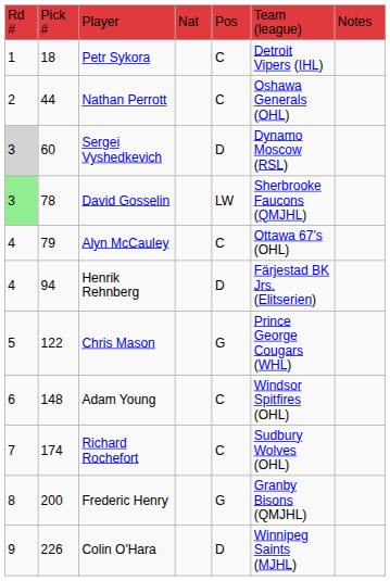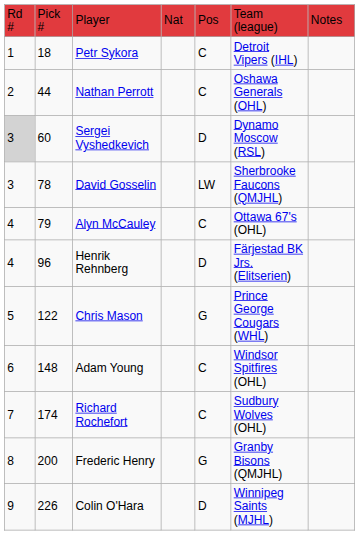 <table class="wikitable" style="width: 75%">
 <tr>
 <td width="5%"; bgcolor="#E13A3E">Rd #</td>
 <td width="5%"; bgcolor="#E13A3E">Pick #</td>
 <td width="5%"; bgcolor="#E13A3E">Player</td>
 <td width="5%"; bgcolor="#E13A3E">Nat</td>
 <td width="5%"; bgcolor="#E13A3E">Pos</td>
 <td width="5%"; bgcolor="#E13A3E">Team (league)</td>
 <td width="5%"; bgcolor="#E13A3E">Notes</td>
 </tr>
 <tr>
 <td>1</td>
 <td>18</td>
 <td><a href='#'>Petr Sykora</a></td>
 <td></td>
 <td>C</td>
 <td><a href='#'>Detroit Vipers</a> (<a href='#'>IHL</a>)</td>
 <td></td>
 </tr>
 <tr>
 <td>2</td>
 <td>44</td>
 <td><a href='#'>Nathan Perrott</a></td>
 <td></td>
 <td>C</td>
 <td><a href='#'>Oshawa Generals</a> (<a href='#'>OHL</a>)</td>
 <td></td>
 </tr>
 <tr>
 <td style="background: lightgrey;">3</td>
 <td>60</td>
 <td><a href='#'>Sergei Vyshedkevich</a></td>
 <td></td>
 <td>D</td>
 <td><a href='#'>Dynamo Moscow</a> (<a href='#'>RSL</a>)</td>
 <td></td>
 </tr>
 <tr>
-<td style="background: lightgreen;">3</td>
+<td>3</td>
 <td>78</td>
 <td><a href='#'>David Gosselin</a></td>
 <td></td>
 <td>LW</td>
 <td><a href='#'>Sherbrooke Faucons</a> (<a href='#'>QMJHL</a>)</td>
 <td></td>
 </tr>
 <tr>
 <td>4</td>
 <td>79</td>
 <td><a href='#'>Alyn McCauley</a></td>
 <td></td>
 <td>C</td>
 <td><a href='#'>Ottawa 67's</a> (OHL)</td>
 <td></td>
 </tr>
 <tr>
 <td>4</td>
-<td>94</td>
+<td>96</td>
 <td>Henrik Rehnberg</td>
 <td></td>
 <td>D</td>
 <td><a href='#'>Färjestad BK Jrs.</a> (<a href='#'>Elitserien</a>)</td>
 <td></td>
 </tr>
 <tr>
 <td>5</td>
 <td>122</td>
 <td><a href='#'>Chris Mason</a></td>
 <td></td>
 <td>G</td>
 <td><a href='#'>Prince George Cougars</a> (<a href='#'>WHL</a>)</td>
 <td></td>
 </tr>
 <tr>
 <td>6</td>
 <td>148</td>
 <td>Adam Young</td>
 <td></td>
 <td>C</td>
 <td><a href='#'>Windsor Spitfires</a> (OHL)</td>
 <td></td>
 </tr>
 <tr>
 <td>7</td>
 <td>174</td>
 <td><a href='#'>Richard Rochefort</a></td>
 <td></td>
 <td>C</td>
 <td><a href='#'>Sudbury Wolves</a> (OHL)</td>
 <td></td>
 </tr>
 <tr>
 <td>8</td>
 <td>200</td>
 <td>Frederic Henry</td>
 <td></td>
 <td>G</td>
 <td><a href='#'>Granby Bisons</a> (QMJHL)</td>
 <td></td>
 </tr>
 <tr>
 <td>9</td>
 <td>226</td>
 <td>Colin O'Hara</td>
 <td></td>
 <td>D</td>
 <td><a href='#'>Winnipeg Saints</a> (<a href='#'>MJHL</a>)</td>
 <td></td>
 </tr>
 </table>
